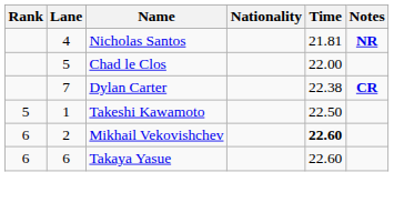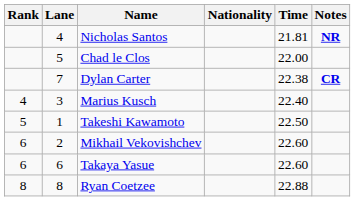 <table class="wikitable sortable" style="text-align:center">
 <tr>
 <th>Rank</th>
 <th>Lane</th>
 <th>Name</th>
 <th>Nationality</th>
 <th>Time</th>
 <th>Notes</th>
 </tr>
 <tr>
 <td></td>
 <td>4</td>
 <td align=left><a href='#'>Nicholas Santos</a></td>
 <td align=left></td>
 <td>21.81</td>
 <td><strong><a href='#'>NR</a></strong></td>
 </tr>
 <tr>
 <td></td>
 <td>5</td>
 <td align=left><a href='#'>Chad le Clos</a></td>
 <td align=left></td>
 <td>22.00</td>
 <td></td>
 </tr>
 <tr>
 <td></td>
 <td>7</td>
 <td align=left><a href='#'>Dylan Carter</a></td>
 <td align=left></td>
 <td>22.38</td>
 <td><strong><a href='#'>CR</a></strong></td>
 </tr>
 <tr>
+<td>4</td>
+<td>3</td>
+<td align=left><a href='#'>Marius Kusch</a></td>
+<td align=left></td>
+<td>22.40</td>
+<td></td>
+</tr>
+<tr>
 <td>5</td>
 <td>1</td>
 <td align=left><a href='#'>Takeshi Kawamoto</a></td>
 <td align=left></td>
 <td>22.50</td>
 <td></td>
 </tr>
 <tr>
 <td>6</td>
 <td>2</td>
 <td align=left><a href='#'>Mikhail Vekovishchev</a></td>
 <td align=left></td>
-<td><strong>22.60</strong></td>
+<td>22.60</td>
 <td></td>
 </tr>
 <tr>
 <td>6</td>
 <td>6</td>
 <td align=left><a href='#'>Takaya Yasue</a></td>
 <td align=left></td>
 <td>22.60</td>
 <td></td>
 </tr>
+<tr>
+<td>8</td>
+<td>8</td>
+<td align=left><a href='#'>Ryan Coetzee</a></td>
+<td align=left></td>
+<td>22.88</td>
+<td></td>
+</tr>
 </table>
